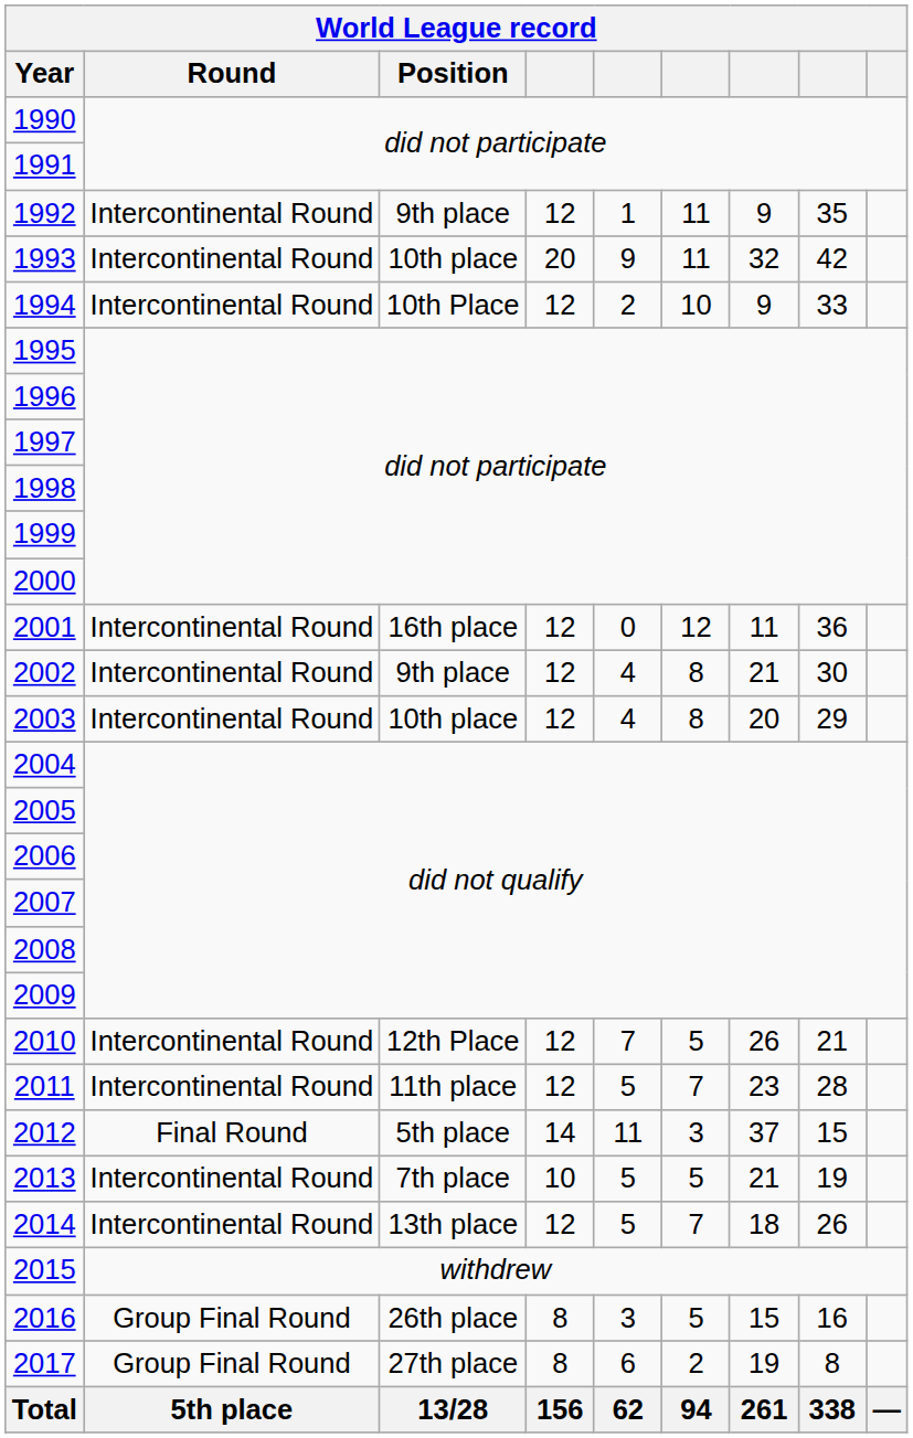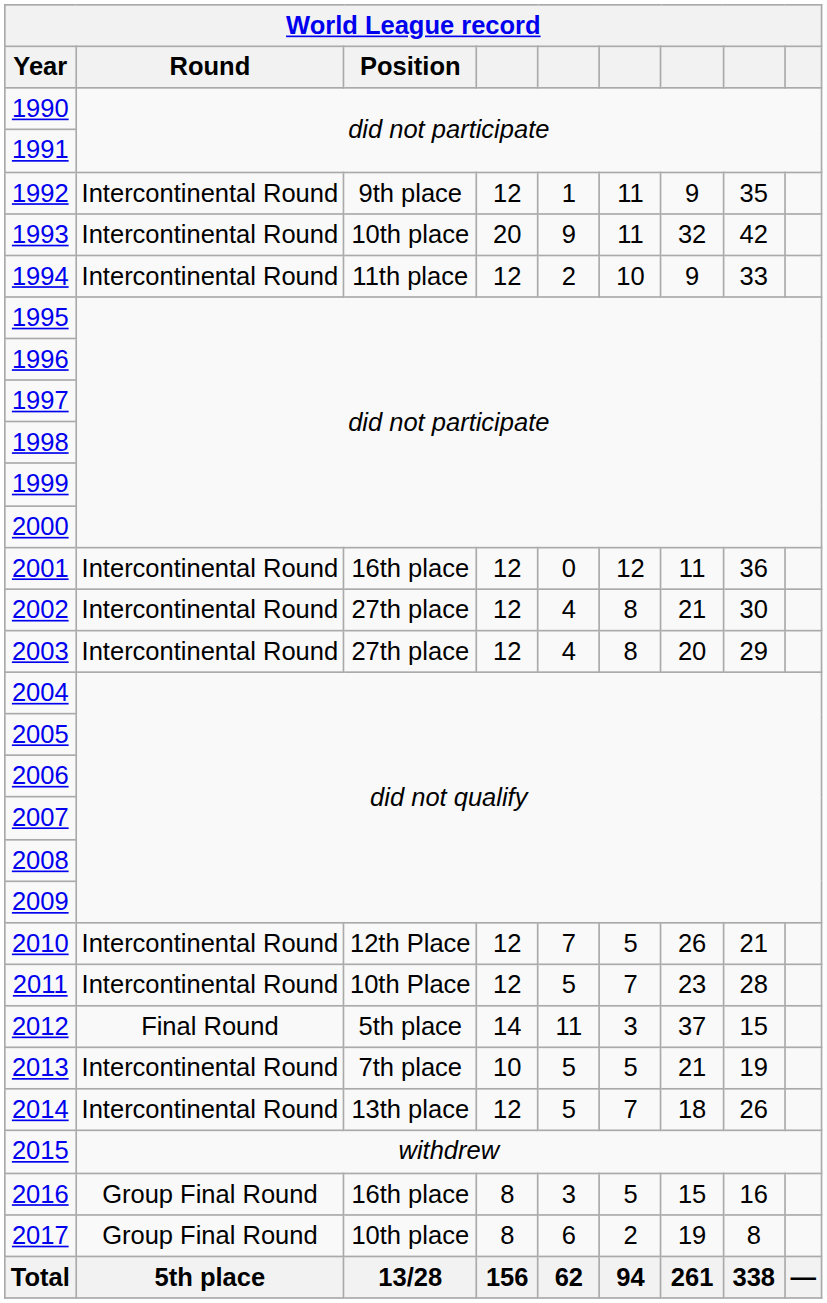 <table class="wikitable" style="text-align: center;font-size:96%;">
 <tr>
 <th colspan=9><a href='#'>World League record</a></th>
 </tr>
 <tr>
 <th>Year</th>
 <th>Round</th>
 <th>Position</th>
 <th width=30></th>
 <th width=30></th>
 <th width=30></th>
 <th width=30></th>
 <th width=30></th>
 <th></th>
 </tr>
 <tr>
 <td> <a href='#'>1990</a></td>
 <td rowspan=2 colspan=8><em>did not participate</em></td>
 </tr>
 <tr>
 <td> <a href='#'>1991</a></td>
 </tr>
 <tr>
 <td> <a href='#'>1992</a></td>
 <td>Intercontinental Round</td>
 <td>9th place</td>
 <td>12</td>
 <td>1</td>
 <td>11</td>
 <td>9</td>
 <td>35</td>
 <td></td>
 </tr>
 <tr>
 <td> <a href='#'>1993</a></td>
 <td>Intercontinental Round</td>
 <td>10th place</td>
 <td>20</td>
 <td>9</td>
 <td>11</td>
 <td>32</td>
 <td>42</td>
 <td></td>
 </tr>
 <tr>
 <td> <a href='#'>1994</a></td>
 <td>Intercontinental Round</td>
-<td>10th Place</td>
+<td>11th place</td>
 <td>12</td>
 <td>2</td>
 <td>10</td>
 <td>9</td>
 <td>33</td>
 <td></td>
 </tr>
 <tr>
 <td> <a href='#'>1995</a></td>
 <td rowspan=6 colspan=8><em>did not participate</em></td>
 </tr>
 <tr>
 <td> <a href='#'>1996</a></td>
 </tr>
 <tr>
 <td> <a href='#'>1997</a></td>
 </tr>
 <tr>
 <td> <a href='#'>1998</a></td>
 </tr>
 <tr>
 <td> <a href='#'>1999</a></td>
 </tr>
 <tr>
 <td> <a href='#'>2000</a></td>
 </tr>
 <tr>
 <td> <a href='#'>2001</a></td>
 <td>Intercontinental Round</td>
 <td>16th place</td>
 <td>12</td>
 <td>0</td>
 <td>12</td>
 <td>11</td>
 <td>36</td>
 <td></td>
 </tr>
 <tr>
 <td> <a href='#'>2002</a></td>
 <td>Intercontinental Round</td>
-<td>9th place</td>
+<td>27th place</td>
 <td>12</td>
 <td>4</td>
 <td>8</td>
 <td>21</td>
 <td>30</td>
 <td></td>
 </tr>
 <tr>
 <td> <a href='#'>2003</a></td>
 <td>Intercontinental Round</td>
-<td>10th place</td>
+<td>27th place</td>
 <td>12</td>
 <td>4</td>
 <td>8</td>
 <td>20</td>
 <td>29</td>
 <td></td>
 </tr>
 <tr>
 <td> <a href='#'>2004</a></td>
 <td rowspan=6 colspan=8><em>did not qualify</em></td>
 </tr>
 <tr>
 <td> <a href='#'>2005</a></td>
 </tr>
 <tr>
 <td> <a href='#'>2006</a></td>
 </tr>
 <tr>
 <td> <a href='#'>2007</a></td>
 </tr>
 <tr>
 <td> <a href='#'>2008</a></td>
 </tr>
 <tr>
 <td> <a href='#'>2009</a></td>
 </tr>
 <tr>
 <td> <a href='#'>2010</a></td>
 <td>Intercontinental Round</td>
 <td>12th Place</td>
 <td>12</td>
 <td>7</td>
 <td>5</td>
 <td>26</td>
 <td>21</td>
 <td></td>
 </tr>
 <tr>
 <td> <a href='#'>2011</a></td>
 <td>Intercontinental Round</td>
-<td>11th place</td>
+<td>10th Place</td>
 <td>12</td>
 <td>5</td>
 <td>7</td>
 <td>23</td>
 <td>28</td>
 <td></td>
 </tr>
 <tr>
 <td> <a href='#'>2012</a></td>
 <td>Final Round</td>
 <td>5th place</td>
 <td>14</td>
 <td>11</td>
 <td>3</td>
 <td>37</td>
 <td>15</td>
 <td></td>
 </tr>
 <tr>
 <td> <a href='#'>2013</a></td>
 <td>Intercontinental Round</td>
 <td>7th place</td>
 <td>10</td>
 <td>5</td>
 <td>5</td>
 <td>21</td>
 <td>19</td>
 <td></td>
 </tr>
 <tr>
 <td> <a href='#'>2014</a></td>
 <td>Intercontinental Round</td>
 <td>13th place</td>
 <td>12</td>
 <td>5</td>
 <td>7</td>
 <td>18</td>
 <td>26</td>
 <td></td>
 </tr>
 <tr>
 <td> <a href='#'>2015</a></td>
 <td colspan=8><em>withdrew</em></td>
 </tr>
 <tr>
 <td> <a href='#'>2016</a></td>
 <td>Group Final Round</td>
-<td>26th place</td>
+<td>16th place</td>
 <td>8</td>
 <td>3</td>
 <td>5</td>
 <td>15</td>
 <td>16</td>
 <td></td>
 </tr>
 <tr>
 <td> <a href='#'>2017</a></td>
 <td>Group Final  Round</td>
-<td>27th place</td>
+<td>10th place</td>
 <td>8</td>
 <td>6</td>
 <td>2</td>
 <td>19</td>
 <td>8</td>
 <td></td>
 </tr>
 <tr>
 <th>Total</th>
 <th>5th place</th>
 <th>13/28</th>
 <th>156</th>
 <th>62</th>
 <th>94</th>
 <th>261</th>
 <th>338</th>
 <th>—</th>
 </tr>
 </table>
